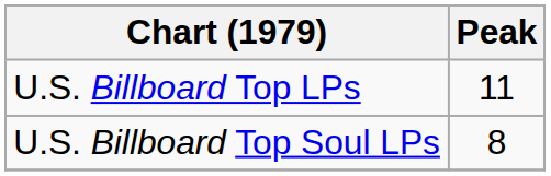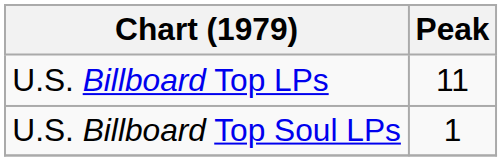 <table class="wikitable">
 <tr>
 <th>Chart (1979)</th>
 <th>Peak<br></th>
 </tr>
 <tr>
 <td>U.S. <a href='#'><em>Billboard</em> Top LPs</a></td>
 <td align="center">11</td>
 </tr>
 <tr>
 <td>U.S. <em>Billboard</em> <a href='#'>Top Soul LPs</a></td>
-<td align="center">8</td>
+<td align="center">1</td>
 </tr>
 <tr>
 </tr>
 </table>
